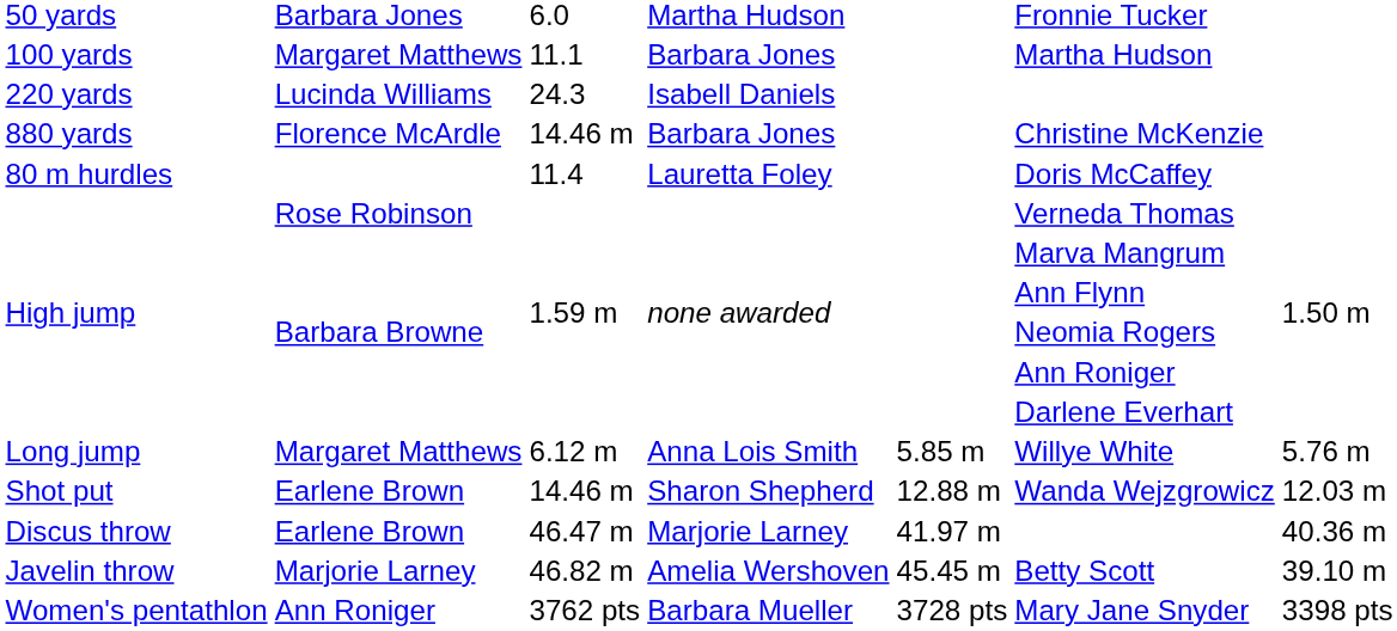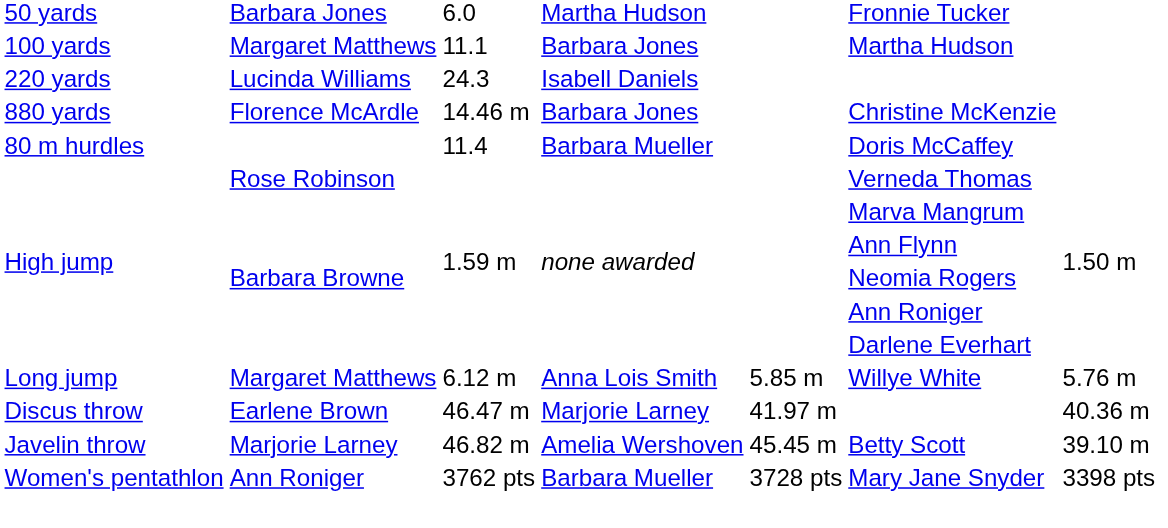 <table>
 <tr>
 <td><a href='#'>50 yards</a></td>
 <td><a href='#'>Barbara Jones</a></td>
 <td>6.0</td>
 <td><a href='#'>Martha Hudson</a></td>
 <td></td>
 <td><a href='#'>Fronnie Tucker</a></td>
 <td></td>
 </tr>
 <tr>
 <td><a href='#'>100 yards</a></td>
 <td><a href='#'>Margaret Matthews</a></td>
 <td>11.1</td>
 <td><a href='#'>Barbara Jones</a></td>
 <td></td>
 <td><a href='#'>Martha Hudson</a></td>
 <td></td>
 </tr>
 <tr>
 <td><a href='#'>220 yards</a></td>
 <td><a href='#'>Lucinda Williams</a></td>
 <td>24.3</td>
 <td><a href='#'>Isabell Daniels</a></td>
 <td></td>
 <td></td>
 <td></td>
 </tr>
 <tr>
 <td><a href='#'>880 yards</a></td>
 <td><a href='#'>Florence McArdle</a></td>
 <td>14.46 m</td>
 <td><a href='#'>Barbara Jones</a></td>
 <td></td>
 <td><a href='#'>Christine McKenzie</a></td>
 <td></td>
 </tr>
 <tr>
 <td><a href='#'>80 m hurdles</a></td>
 <td></td>
 <td>11.4</td>
-<td><a href='#'>Lauretta Foley</a></td>
+<td><a href='#'>Barbara Mueller</a></td>
 <td></td>
 <td><a href='#'>Doris McCaffey</a></td>
 <td></td>
 </tr>
 <tr>
 <td rowspan=6><a href='#'>High jump</a></td>
 <td><a href='#'>Rose Robinson</a></td>
 <td rowspan=6>1.59 m</td>
 <td rowspan=6 colspan=2><em>none awarded</em></td>
 <td><a href='#'>Verneda Thomas</a></td>
 <td rowspan=6>1.50 m</td>
 </tr>
 <tr>
 <td rowspan=5><a href='#'>Barbara Browne</a></td>
 <td><a href='#'>Marva Mangrum</a></td>
 </tr>
 <tr>
 <td><a href='#'>Ann Flynn</a></td>
 </tr>
 <tr>
 <td><a href='#'>Neomia Rogers</a></td>
 </tr>
 <tr>
 <td><a href='#'>Ann Roniger</a></td>
 </tr>
 <tr>
 <td rowspan=1><a href='#'>Darlene Everhart</a></td>
 </tr>
 <tr>
 <td><a href='#'>Long jump</a></td>
 <td><a href='#'>Margaret Matthews</a></td>
 <td>6.12 m</td>
 <td><a href='#'>Anna Lois Smith</a></td>
 <td>5.85 m</td>
 <td><a href='#'>Willye White</a></td>
 <td>5.76 m</td>
 </tr>
 <tr>
-<td><a href='#'>Shot put</a></td>
-<td><a href='#'>Earlene Brown</a></td>
-<td>14.46 m</td>
-<td><a href='#'>Sharon Shepherd</a></td>
-<td>12.88 m</td>
-<td><a href='#'>Wanda Wejzgrowicz</a></td>
-<td>12.03 m</td>
-</tr>
-<tr>
 <td><a href='#'>Discus throw</a></td>
 <td><a href='#'>Earlene Brown</a></td>
 <td>46.47 m</td>
 <td><a href='#'>Marjorie Larney</a></td>
 <td>41.97 m</td>
 <td></td>
 <td>40.36 m</td>
 </tr>
 <tr>
 <td><a href='#'>Javelin throw</a></td>
 <td><a href='#'>Marjorie Larney</a></td>
 <td>46.82 m</td>
 <td><a href='#'>Amelia Wershoven</a></td>
 <td>45.45 m</td>
 <td><a href='#'>Betty Scott</a></td>
 <td>39.10 m</td>
 </tr>
 <tr>
 <td><a href='#'>Women's pentathlon</a></td>
 <td><a href='#'>Ann Roniger</a></td>
 <td>3762 pts</td>
 <td><a href='#'>Barbara Mueller</a></td>
 <td>3728 pts</td>
 <td><a href='#'>Mary Jane Snyder</a></td>
 <td>3398 pts</td>
 </tr>
 </table>
